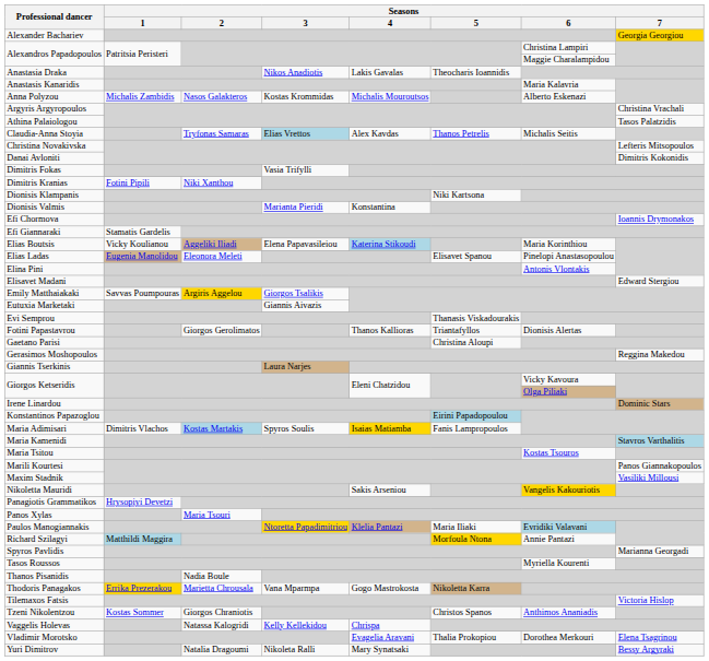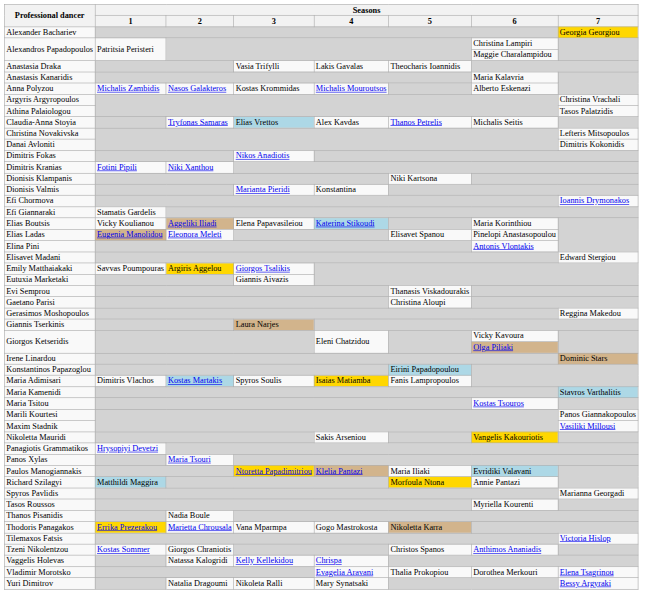 <table class="wikitable" style="font-size:85%; line-height:12px;">
 <tr>
 <th rowspan=2>Professional dancer</th>
 <th colspan="7">Seasons</th>
 </tr>
 <tr>
 <th>1</th>
 <th>2</th>
 <th>3</th>
 <th>4</th>
 <th>5</th>
 <th>6</th>
 <th>7</th>
 </tr>
 <tr>
 <td style="text-align:left;">Alexander Bachariev</td>
 <td colspan="6" style="background:lightgrey;"></td>
 <td bgcolor="gold">Georgia Georgiou</td>
 </tr>
 <tr>
 <td rowspan="2" style="text-align:left;">Alexandros Papadopoulos</td>
 <td rowspan="2">Patritsia Peristeri</td>
 <td colspan="4" rowspan="2" style="background:lightgrey;"></td>
 <td>Christina Lampiri</td>
 <td colspan="1" rowspan="2"  style="background:lightgrey;"></td>
 </tr>
 <tr>
 <td>Maggie Charalampidou</td>
 </tr>
 <tr>
 <td style="text-align:left;">Anastasia Draka</td>
 <td colspan="2" style="background:lightgrey;"></td>
-<td><a href='#'>Nikos Anadiotis</a></td>
+<td>Vasia Trifylli</td>
 <td>Lakis Gavalas</td>
 <td>Theocharis Ioannidis</td>
 <td colspan="2" style="background:lightgrey;"></td>
 </tr>
 <tr>
 <td style="text-align:left;">Anastasis Kanaridis</td>
 <td colspan="5" style="background:lightgrey;"></td>
 <td>Maria Kalavria</td>
 <td colspan="1" rowspan="2" style="background:lightgrey;"></td>
 </tr>
 <tr>
 <td style="text-align:left;">Anna Polyzou</td>
 <td><a href='#'>Michalis Zambidis</a></td>
 <td><a href='#'>Nasos Galakteros</a></td>
 <td>Kostas Krommidas</td>
 <td><a href='#'>Michalis Mouroutsos</a></td>
 <td colspan="1" style="background:lightgrey;"></td>
 <td>Alberto Eskenazi</td>
 </tr>
 <tr>
 <td style="text-align:left;">Argyris Argyropoulos</td>
 <td colspan="6" rowspan="2" style="background:lightgrey;"></td>
 <td colspan="1">Christina Vrachali</td>
 </tr>
 <tr>
 <td style="text-align:left;">Athina Palaiologou</td>
 <td colspan="1">Tasos Palatzidis</td>
 </tr>
 <tr>
 <td style="text-align:left;">Claudia-Anna Stoyia</td>
 <td colspan="1" style="background:lightgrey;"></td>
 <td><a href='#'>Tryfonas Samaras</a></td>
 <td bgcolor="lightblue">Elias Vrettos</td>
 <td>Alex Kavdas</td>
 <td><a href='#'>Thanos Petrelis</a></td>
 <td>Michalis Seitis</td>
 <td colspan="1"  style="background:lightgrey;"></td>
 </tr>
 <tr>
 <td style="text-align:left;">Christina Novakivska</td>
 <td colspan="6" rowspan="2" style="background:lightgrey;"></td>
 <td colspan="1">Lefteris Mitsopoulos</td>
 </tr>
 <tr>
 <td style="text-align:left;">Danai Avloniti</td>
 <td colspan="1">Dimitris Kokonidis</td>
 </tr>
 <tr>
 <td style="text-align:left;">Dimitris Fokas</td>
 <td colspan="2" style="background:lightgrey;"></td>
-<td>Vasia Trifylli</td>
+<td><a href='#'>Nikos Anadiotis</a></td>
 <td colspan="4" style="background:lightgrey;"></td>
 </tr>
 <tr>
 <td style="text-align:left;">Dimitris Kranias</td>
 <td><a href='#'>Fotini Pipili</a></td>
 <td><a href='#'>Niki Xanthou</a></td>
 <td colspan="5" style="background:lightgrey;"></td>
 </tr>
 <tr>
 <td style="text-align:left;">Dionisis Klampanis</td>
 <td colspan="4" style="background:lightgrey;"></td>
 <td>Niki Kartsona</td>
 <td colspan="2" style="background:lightgrey;"></td>
 </tr>
 <tr>
 <td style="text-align:left;">Dionisis Valmis</td>
 <td colspan="2" style="background:lightgrey;"></td>
 <td><a href='#'>Marianta Pieridi</a></td>
 <td>Konstantina</td>
 <td colspan="3" style="background:lightgrey;"></td>
 </tr>
 <tr>
 <td style="text-align:left;">Efi Chormova</td>
 <td colspan="6" style="background:lightgrey;"></td>
 <td colspan="1"><a href='#'>Ioannis Drymonakos</a></td>
 </tr>
 <tr>
 <td style="text-align:left;">Efi Giannaraki</td>
 <td>Stamatis Gardelis</td>
 <td colspan="6" style="background:lightgrey;"></td>
 </tr>
 <tr>
 <td style="text-align:left;">Elias Boutsis</td>
 <td>Vicky Koulianou</td>
 <td bgcolor="tan"><a href='#'>Aggeliki Iliadi</a></td>
 <td>Elena Papavasileiou</td>
 <td bgcolor="lightblue"><a href='#'>Katerina Stikoudi</a></td>
 <td colspan="1" style="background:lightgrey;"></td>
 <td>Maria Korinthiou</td>
 <td colspan="1" rowspan="3" style="background:lightgrey;"></td>
 </tr>
 <tr>
 <td style="text-align:left;">Elias Ladas</td>
 <td bgcolor="tan"><a href='#'>Eugenia Manolidou</a></td>
 <td><a href='#'>Eleonora Meleti</a></td>
 <td colspan="2" style="background:lightgrey;"></td>
 <td>Elisavet Spanou</td>
 <td>Pinelopi Anastasopoulou</td>
 </tr>
 <tr>
 <td style="text-align:left;">Elina Pini</td>
 <td colspan="5" style="background:lightgrey;"></td>
 <td><a href='#'>Antonis Vlontakis</a></td>
 </tr>
 <tr>
 <td style="text-align:left;">Elisavet Madani</td>
 <td colspan="6" style="background:lightgrey;"></td>
 <td colspan="1">Edward Stergiou</td>
 </tr>
 <tr>
 <td style="text-align:left;">Emily Matthaiakaki</td>
 <td>Savvas Poumpouras</td>
 <td bgcolor="gold">Argiris Aggelou</td>
 <td><a href='#'>Giorgos Tsalikis</a></td>
 <td colspan="4" rowspan="2" style="background:lightgrey;"></td>
 </tr>
 <tr>
 <td style="text-align:left;">Eutuxia Marketaki</td>
 <td colspan="2" style="background:lightgrey;"></td>
 <td>Giannis Aivazis</td>
 </tr>
 <tr>
 <td style="text-align:left;">Evi Semprou</td>
 <td colspan="4" style="background:lightgrey;"></td>
 <td>Thanasis Viskadourakis</td>
 <td colspan="2" style="background:lightgrey;"></td>
-</tr>
-<tr>
-<td style="text-align:left;">Fotini Papastavrou</td>
-<td colspan="1" style="background:lightgrey;"></td>
-<td>Giorgos Gerolimatos</td>
-<td colspan="1" style="background:lightgrey;"></td>
-<td>Thanos Kallioras</td>
-<td>Triantafyllos</td>
-<td>Dionisis Alertas</td>
-<td colspan="1" style="background:lightgrey;"></td>
 </tr>
 <tr>
 <td style="text-align:left;">Gaetano Parisi</td>
 <td colspan="4" style="background:lightgrey;"></td>
 <td>Christina Aloupi</td>
 <td colspan="2" style="background:lightgrey;"></td>
 </tr>
 <tr>
 <td style="text-align:left;">Gerasimos Moshopoulos</td>
 <td colspan="6" style="background:lightgrey;"></td>
 <td colspan="1">Reggina Makedou</td>
 </tr>
 <tr>
 <td style="text-align:left;">Giannis Tserkinis</td>
 <td colspan="2" style="background:lightgrey;"></td>
 <td bgcolor="tan">Laura Narjes</td>
 <td colspan="4" style="background:lightgrey;"></td>
 </tr>
 <tr>
 <td rowspan="2" style="text-align:left;">Giorgos Ketseridis</td>
 <td rowspan="2" colspan="3" style="background:lightgrey;"></td>
 <td rowspan="2">Eleni Chatzidou</td>
 <td rowspan="2" colspan="1" style="background:lightgrey;"></td>
 <td>Vicky Kavoura</td>
 <td colspan="1" rowspan="2"  style="background:lightgrey;"></td>
 </tr>
 <tr>
 <td bgcolor="tan"><a href='#'>Olga Piliaki</a></td>
 </tr>
 <tr>
 <td style="text-align:left;">Irene Linardou</td>
 <td colspan="6" style="background:lightgrey;"></td>
 <td bgcolor="tan">Dominic Stars</td>
 </tr>
 <tr>
 <td style="text-align:left;">Konstantinos Papazoglou</td>
 <td colspan="4" style="background:lightgrey;"></td>
 <td bgcolor="lightblue">Eirini Papadopoulou</td>
 <td colspan="2" rowspan="2" style="background:lightgrey;"></td>
 </tr>
 <tr>
 <td style="text-align:left;">Maria Adimisari</td>
 <td>Dimitris Vlachos</td>
 <td bgcolor="lightblue"><a href='#'>Kostas Martakis</a></td>
 <td>Spyros Soulis</td>
 <td bgcolor="gold">Isaias Matiamba</td>
 <td>Fanis Lampropoulos</td>
 </tr>
 <tr>
 <td style="text-align:left;">Maria Kamenidi</td>
 <td colspan="6" style="background:lightgrey;"></td>
 <td bgcolor="lightblue">Stavros Varthalitis</td>
 </tr>
 <tr>
 <td style="text-align:left;">Maria Tsitou</td>
 <td colspan="5" style="background:lightgrey;"></td>
 <td><a href='#'>Kostas Tsouros</a></td>
 <td colspan="1" style="background:lightgrey;"></td>
 </tr>
 <tr>
 <td style="text-align:left;">Marili Kourtesi</td>
 <td colspan="6" rowspan="2" style="background:lightgrey;"></td>
 <td colspan="1">Panos Giannakopoulos</td>
 </tr>
 <tr>
 <td style="text-align:left;">Maxim Stadnik</td>
 <td colspan="1"><a href='#'>Vasiliki Millousi</a></td>
 </tr>
 <tr>
 <td style="text-align:left;">Nikoletta Mauridi</td>
 <td colspan="3" style="background:lightgrey;"></td>
 <td>Sakis Arseniou</td>
 <td colspan="1" style="background:lightgrey;"></td>
 <td bgcolor="gold">Vangelis Kakouriotis</td>
 <td colspan="1" style="background:lightgrey;"></td>
 </tr>
 <tr>
 <td style="text-align:left;">Panagiotis Grammatikos</td>
 <td><a href='#'>Hrysopiyi Devetzi</a></td>
 <td colspan="6" style="background:lightgrey;"></td>
 </tr>
 <tr>
 <td style="text-align:left;">Panos Xylas</td>
 <td colspan="1" style="background:lightgrey;"></td>
 <td><a href='#'>Maria Tsouri</a></td>
 <td colspan="5" style="background:lightgrey;"></td>
 </tr>
 <tr>
 <td style="text-align:left;">Paulos Manogiannakis</td>
 <td colspan="2" style="background:lightgrey;"></td>
 <td bgcolor="gold"><a href='#'>Ntoretta Papadimitriou</a></td>
 <td bgcolor="tan"><a href='#'>Klelia Pantazi</a></td>
 <td>Maria Iliaki</td>
 <td bgcolor="lightblue">Evridiki Valavani</td>
 <td colspan="1" rowspan="2" style="background:lightgrey;"></td>
 </tr>
 <tr>
 <td style="text-align:left;">Richard Szilagyi</td>
 <td bgcolor="lightblue">Matthildi Maggira</td>
 <td colspan="3" style="background:lightgrey;"></td>
 <td bgcolor="gold">Morfoula Ntona</td>
 <td>Annie Pantazi</td>
 </tr>
 <tr>
 <td style="text-align:left;">Spyros Pavlidis</td>
 <td colspan="6" style="background:lightgrey;"></td>
 <td colspan="1">Marianna Georgadi</td>
 </tr>
 <tr>
 <td style="text-align:left;">Tasos Roussos</td>
 <td colspan="5" style="background:lightgrey;"></td>
 <td>Myriella Kourenti</td>
 <td colspan="1" style="background:lightgrey;"></td>
 </tr>
 <tr>
 <td style="text-align:left;">Thanos Pisanidis</td>
 <td colspan="1" style="background:lightgrey;"></td>
 <td>Nadia Boule</td>
 <td colspan="5" style="background:lightgrey;"></td>
 </tr>
 <tr>
 <td style="text-align:left;">Thodoris Panagakos</td>
 <td bgcolor="gold"><a href='#'>Errika Prezerakou</a></td>
 <td><a href='#'>Marietta Chrousala</a></td>
 <td>Vana Mparmpa</td>
 <td>Gogo Mastrokosta</td>
 <td bgcolor="tan">Nikoletta Karra</td>
 <td colspan="2" style="background:lightgrey;"></td>
 </tr>
 <tr>
 <td style="text-align:left;">Tilemaxos Fatsis</td>
 <td colspan="6" style="background:lightgrey;"></td>
 <td colspan="1"><a href='#'>Victoria Hislop</a></td>
 </tr>
 <tr>
 <td style="text-align:left;">Tzeni Nikolentzou</td>
 <td><a href='#'>Kostas Sommer</a></td>
 <td>Giorgos Chraniotis</td>
 <td colspan="2" style="background:lightgrey;"></td>
 <td>Christos Spanos</td>
 <td><a href='#'>Anthimos Ananiadis</a></td>
 <td colspan="1" style="background:lightgrey;"></td>
 </tr>
 <tr>
 <td style="text-align:left;">Vaggelis Holevas</td>
 <td colspan="1" style="background:lightgrey;"></td>
 <td>Natassa Kalogridi</td>
 <td><a href='#'>Kelly Kellekidou</a></td>
 <td><a href='#'>Chrispa</a></td>
 <td colspan="3" style="background:lightgrey;"></td>
 </tr>
 <tr>
 <td style="text-align:left;">Vladimir Morotsko</td>
 <td colspan="3" style="background:lightgrey;"></td>
 <td><a href='#'>Evagelia Aravani</a></td>
 <td>Thalia Prokopiou</td>
 <td>Dorothea Merkouri</td>
 <td><a href='#'>Elena Tsagrinou</a></td>
 </tr>
 <tr>
 <td style="text-align:left;">Yuri Dimitrov</td>
 <td colspan="1" style="background:lightgrey;"></td>
 <td>Natalia Dragoumi</td>
 <td>Nikoleta Ralli</td>
 <td>Mary Synatsaki</td>
 <td colspan="2" style="background:lightgrey;"></td>
 <td><a href='#'>Bessy Argyraki</a></td>
 </tr>
 </table>
